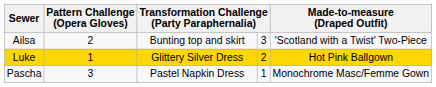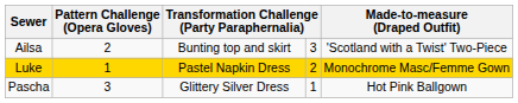 <table class="wikitable" style="text-align:center;">
 <tr>
 <th>Sewer</th>
 <th>Pattern Challenge<br>(Opera Gloves)</th>
 <th colspan="2">Transformation Challenge<br>(Party Paraphernalia)</th>
 <th>Made-to-measure<br>(Draped Outfit)</th>
 </tr>
 <tr>
 <td>Ailsa</td>
 <td>2</td>
 <td>Bunting top and skirt</td>
 <td>3</td>
 <td>'Scotland with a Twist' Two-Piece</td>
 </tr>
 <tr style="background:Gold">
 <td>Luke</td>
 <td>1</td>
-<td>Glittery Silver Dress</td>
+<td>Pastel Napkin Dress</td>
 <td>2</td>
-<td>Hot Pink Ballgown</td>
+<td>Monochrome Masc/Femme Gown</td>
 </tr>
 <tr>
 <td>Pascha</td>
 <td>3</td>
-<td>Pastel Napkin Dress</td>
+<td>Glittery Silver Dress</td>
 <td>1</td>
-<td>Monochrome Masc/Femme Gown</td>
+<td>Hot Pink Ballgown</td>
 </tr>
 </table>
